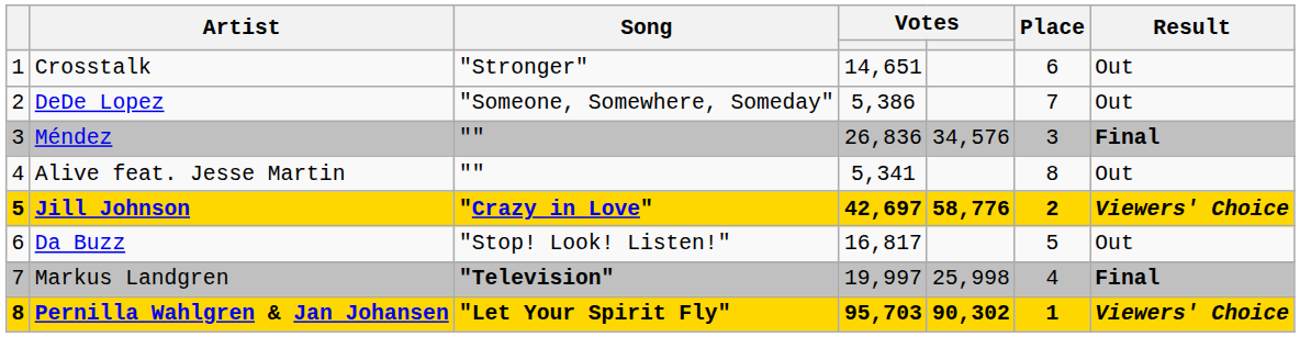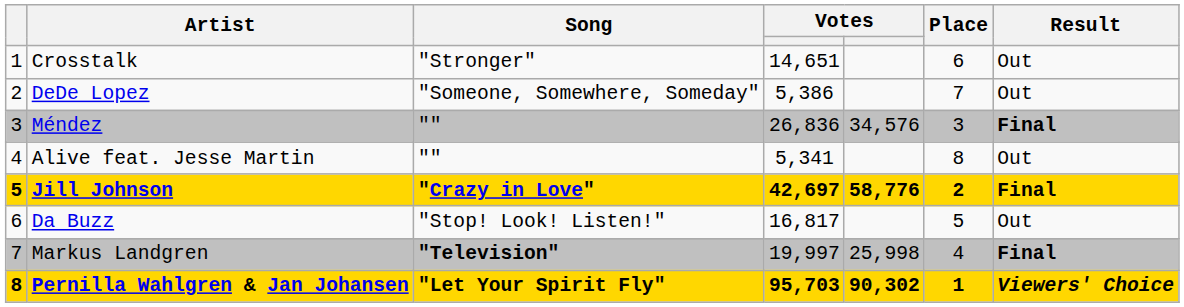 <table class="sortable wikitable" style="margin: 1em auto 1em auto; text-align:center;">
 <tr>
 <th rowspan="2"></th>
 <th rowspan="2">Artist</th>
 <th rowspan="2">Song</th>
 <th colspan="2">Votes</th>
 <th rowspan="2">Place</th>
 <th rowspan="2" class="unsortable">Result</th>
 </tr>
 <tr>
 <th></th>
 <th></th>
 </tr>
 <tr>
 <td>1</td>
 <td align="left">Crosstalk</td>
 <td align="left">"Stronger"</td>
 <td>14,651</td>
 <td></td>
 <td>6</td>
 <td align="left">Out</td>
 </tr>
 <tr>
 <td>2</td>
 <td align="left"><a href='#'>DeDe Lopez</a></td>
 <td align="left">"Someone, Somewhere, Someday"</td>
 <td>5,386</td>
 <td></td>
 <td>7</td>
 <td align="left">Out</td>
 </tr>
 <tr style="background:silver;">
 <td>3</td>
 <td align="left"><a href='#'>Méndez</a></td>
 <td align="left">""</td>
 <td>26,836</td>
 <td>34,576</td>
 <td>3</td>
 <td align="left"><strong>Final</strong></td>
 </tr>
 <tr>
 <td>4</td>
 <td align="left">Alive feat. Jesse Martin</td>
 <td align="left">""</td>
 <td>5,341</td>
 <td></td>
 <td>8</td>
 <td align="left">Out</td>
 </tr>
 <tr style="background:gold;">
 <td><strong>5</strong></td>
 <td align="left"><strong><a href='#'>Jill Johnson</a></strong></td>
 <td align="left"><strong>"<a href='#'>Crazy in Love</a>"</strong></td>
 <td><strong>42,697</strong></td>
 <td><strong>58,776</strong></td>
 <td><strong>2</strong></td>
-<td align="left"><strong><em>Viewers' Choice</em></strong></td>
+<td align="left"><strong>Final</strong></td>
 </tr>
 <tr>
 <td>6</td>
 <td align="left"><a href='#'>Da Buzz</a></td>
 <td align="left">"Stop! Look! Listen!"</td>
 <td>16,817</td>
 <td></td>
 <td>5</td>
 <td align="left">Out</td>
 </tr>
 <tr style="background:silver;">
 <td>7</td>
 <td align="left">Markus Landgren</td>
 <td align="left"><strong>"Television"</strong></td>
 <td>19,997</td>
 <td>25,998</td>
 <td>4</td>
 <td align="left"><strong>Final</strong></td>
 </tr>
 <tr style="background:gold;">
 <td><strong>8</strong></td>
 <td align="left"><strong><a href='#'>Pernilla Wahlgren</a> & <a href='#'>Jan Johansen</a></strong></td>
 <td align="left"><strong>"Let Your Spirit Fly"</strong></td>
 <td><strong>95,703</strong></td>
 <td><strong>90,302</strong></td>
 <td><strong>1</strong></td>
 <td align="left"><strong><em>Viewers' Choice</em></strong></td>
 </tr>
 </table>
